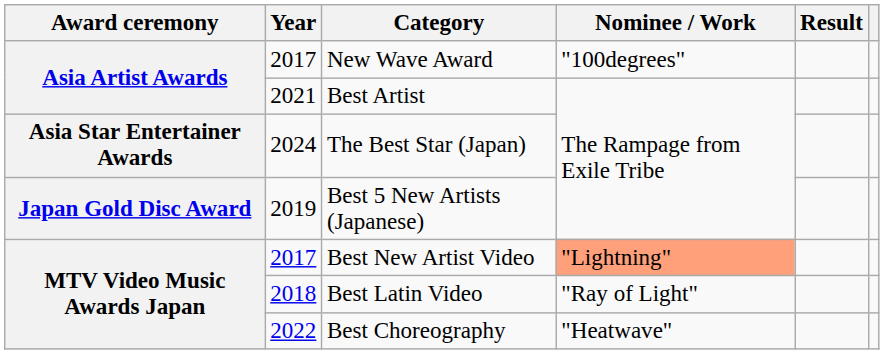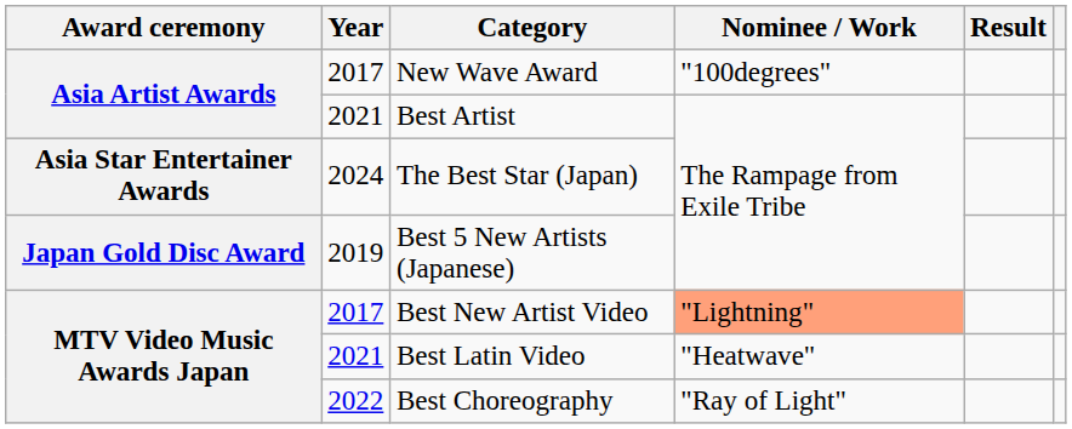 <table class="wikitable sortable plainrowheaders">
 <tr>
 <th scope="col">Award ceremony</th>
 <th scope="col">Year</th>
 <th scope="col">Category</th>
 <th scope="col">Nominee / Work</th>
 <th scope="col">Result</th>
 <th scope="col" class=unsortable></th>
 </tr>
 <tr>
 <th scope="row" rowspan="2"><a href='#'>Asia Artist Awards</a></th>
 <td style="text-align:center">2017</td>
 <td>New Wave Award</td>
 <td>"100degrees"</td>
 <td></td>
 <td style="text-align:center"></td>
 </tr>
 <tr>
 <td style="text-align:center">2021</td>
 <td>Best Artist</td>
 <td rowspan="3">The Rampage from Exile Tribe</td>
 <td></td>
 <td style="text-align:center"></td>
 </tr>
 <tr>
 <th scope="row">Asia Star Entertainer Awards</th>
 <td style="text-align:center">2024</td>
 <td>The Best Star (Japan)</td>
 <td></td>
 <td style="text-align:center"></td>
 </tr>
 <tr>
 <th scope="row"><a href='#'>Japan Gold Disc Award</a></th>
 <td style="text-align:center">2019</td>
 <td>Best 5 New Artists (Japanese)</td>
 <td></td>
 <td style="text-align:center"></td>
 </tr>
 <tr>
 <th rowspan="3" scope="row">MTV Video Music Awards Japan</th>
 <td style="text-align:center"><a href='#'>2017</a></td>
 <td>Best New Artist Video</td>
 <td style="background: lightsalmon;">"Lightning"</td>
 <td></td>
 <td style="text-align:center"></td>
 </tr>
 <tr>
-<td style="text-align:center"><a href='#'>2018</a></td>
+<td style="text-align:center"><a href='#'>2021</a></td>
 <td>Best Latin Video</td>
-<td>"Ray of Light"</td>
+<td>"Heatwave"</td>
 <td></td>
 <td style="text-align:center"></td>
 </tr>
 <tr>
 <td style="text-align:center" rowspan="2"><a href='#'>2022</a></td>
 <td>Best Choreography</td>
-<td>"Heatwave"</td>
+<td>"Ray of Light"</td>
 <td></td>
 <td style="text-align:center"></td>
 </tr>
 </table>
